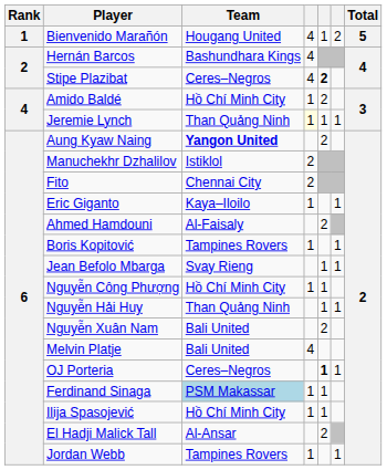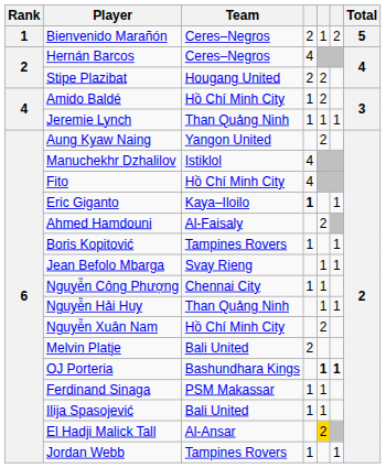 <table class="wikitable" style="text-align:center; font-size:90%">
 <tr>
 <th>Rank</th>
 <th>Player</th>
 <th>Team</th>
 <th></th>
 <th></th>
 <th></th>
 <th>Total</th>
 </tr>
 <tr>
 <th>1</th>
 <td align=left> <a href='#'>Bienvenido Marañón</a></td>
-<td align=left> <a href='#'>Hougang United</a></td>
-<td>4</td>
+<td align=left> <a href='#'>Ceres–Negros</a></td>
+<td>2</td>
 <td>1</td>
 <td>2</td>
 <th>5</th>
 </tr>
 <tr>
 <th rowspan=2>2</th>
 <td align=left> <a href='#'>Hernán Barcos</a></td>
-<td align=left> <a href='#'>Bashundhara Kings</a></td>
+<td align=left> <a href='#'>Ceres–Negros</a></td>
 <td>4</td>
 <td bgcolor="silver" colspan=2></td>
 <th rowspan=2>4</th>
 </tr>
 <tr>
 <td align=left> <a href='#'>Stipe Plazibat</a></td>
-<td align=left> <a href='#'>Ceres–Negros</a></td>
-<td>4</td>
-<td><strong>2</strong></td>
+<td align=left> <a href='#'>Hougang United</a></td>
+<td>2</td>
+<td>2</td>
 <td></td>
 </tr>
 <tr>
 <th rowspan=2>4</th>
 <td align=left> <a href='#'>Amido Baldé</a></td>
 <td align=left> <a href='#'>Hồ Chí Minh City</a></td>
 <td>1</td>
 <td>2</td>
 <td></td>
 <th rowspan=2>3</th>
 </tr>
 <tr>
 <td align=left> <a href='#'>Jeremie Lynch</a></td>
 <td align=left> <a href='#'>Than Quảng Ninh</a></td>
-<td style="background: lightyellow;">1</td>
+<td>1</td>
 <td>1</td>
 <td>1</td>
 </tr>
 <tr>
 <th rowspan=16>6</th>
 <td align=left> <a href='#'>Aung Kyaw Naing</a></td>
-<td align=left><strong> <a href='#'>Yangon United</a></strong></td>
+<td align=left> <a href='#'>Yangon United</a></td>
 <td></td>
 <td>2</td>
 <td></td>
 <th rowspan=16>2</th>
 </tr>
 <tr>
 <td align=left> <a href='#'>Manuchekhr Dzhalilov</a></td>
 <td align=left> <a href='#'>Istiklol</a></td>
-<td>2</td>
+<td>4</td>
 <td bgcolor="silver" colspan=2></td>
 </tr>
 <tr>
 <td align=left> <a href='#'>Fito</a></td>
-<td align=left> <a href='#'>Chennai City</a></td>
-<td>2</td>
+<td align=left> <a href='#'>Hồ Chí Minh City</a></td>
+<td>4</td>
 <td bgcolor="silver" colspan=2></td>
 </tr>
 <tr>
 <td align=left> <a href='#'>Eric Giganto</a></td>
 <td align=left> <a href='#'>Kaya–Iloilo</a></td>
-<td>1</td>
+<td><strong>1</strong></td>
 <td></td>
 <td>1</td>
 </tr>
 <tr>
 <td align=left> <a href='#'>Ahmed Hamdouni</a></td>
 <td align=left> <a href='#'>Al-Faisaly</a></td>
 <td></td>
 <td>2</td>
 <td bgcolor="silver"></td>
 </tr>
 <tr>
 <td align=left> <a href='#'>Boris Kopitović</a></td>
 <td align=left> <a href='#'>Tampines Rovers</a></td>
 <td>1</td>
 <td></td>
 <td>1</td>
 </tr>
 <tr>
 <td align=left> <a href='#'>Jean Befolo Mbarga</a></td>
 <td align=left> <a href='#'>Svay Rieng</a></td>
 <td></td>
 <td>1</td>
 <td>1</td>
 </tr>
 <tr>
 <td align=left> <a href='#'>Nguyễn Công Phượng</a></td>
-<td align=left> <a href='#'>Hồ Chí Minh City</a></td>
+<td align=left> <a href='#'>Chennai City</a></td>
 <td>1</td>
 <td>1</td>
 <td></td>
 </tr>
 <tr>
 <td align=left> <a href='#'>Nguyễn Hải Huy</a></td>
 <td align=left> <a href='#'>Than Quảng Ninh</a></td>
 <td></td>
 <td>1</td>
 <td>1</td>
 </tr>
 <tr>
 <td align=left> <a href='#'>Nguyễn Xuân Nam</a></td>
-<td align=left> <a href='#'>Bali United</a></td>
+<td align=left> <a href='#'>Hồ Chí Minh City</a></td>
 <td></td>
 <td>2</td>
 <td></td>
 </tr>
 <tr>
 <td align=left> <a href='#'>Melvin Platje</a></td>
 <td align=left> <a href='#'>Bali United</a></td>
-<td>4</td>
+<td>2</td>
 <td></td>
 <td></td>
 </tr>
 <tr>
 <td align=left> <a href='#'>OJ Porteria</a></td>
-<td align=left> <a href='#'>Ceres–Negros</a></td>
+<td align=left> <a href='#'>Bashundhara Kings</a></td>
 <td></td>
 <td><strong>1</strong></td>
-<td>1</td>
+<td><strong>1</strong></td>
 </tr>
 <tr>
 <td align=left> <a href='#'>Ferdinand Sinaga</a></td>
-<td align=left style="background: lightblue;"> <a href='#'>PSM Makassar</a></td>
+<td align=left> <a href='#'>PSM Makassar</a></td>
 <td>1</td>
 <td>1</td>
 <td></td>
 </tr>
 <tr>
 <td align=left> <a href='#'>Ilija Spasojević</a></td>
-<td align=left> <a href='#'>Hồ Chí Minh City</a></td>
+<td align=left> <a href='#'>Bali United</a></td>
 <td>1</td>
 <td>1</td>
 <td></td>
 </tr>
 <tr>
 <td align=left> <a href='#'>El Hadji Malick Tall</a></td>
 <td align=left> <a href='#'>Al-Ansar</a></td>
 <td></td>
-<td>2</td>
+<td style="background: gold;">2</td>
 <td bgcolor="silver"></td>
 </tr>
 <tr>
 <td align=left> <a href='#'>Jordan Webb</a></td>
 <td align=left> <a href='#'>Tampines Rovers</a></td>
 <td>1</td>
 <td></td>
 <td>1</td>
 </tr>
 </table>
